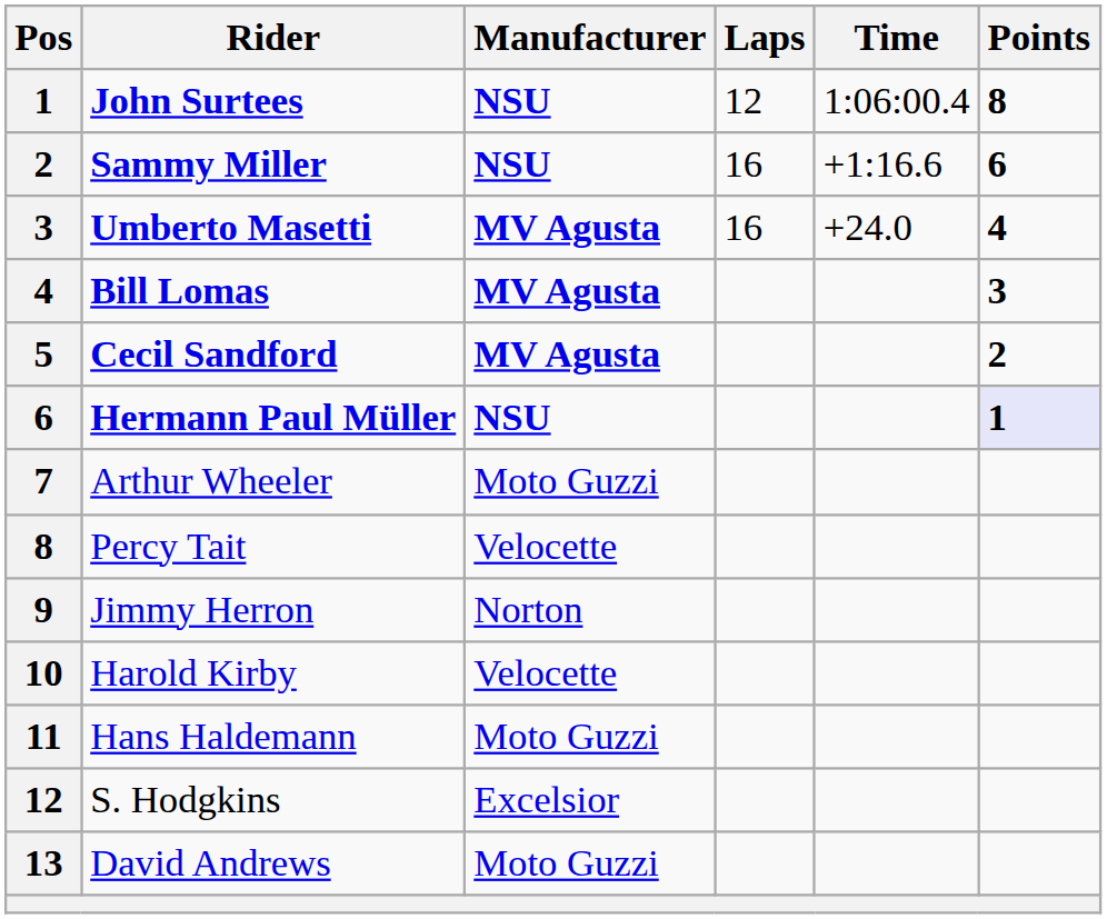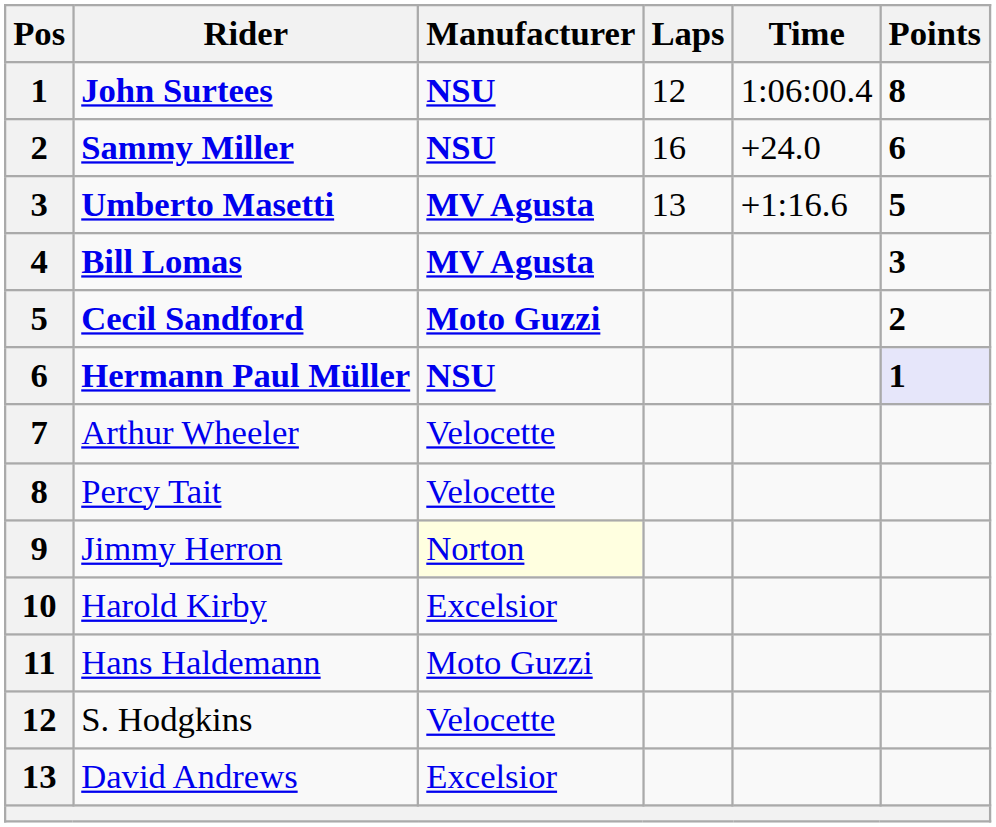 <table class="wikitable" style="font-size: 95%;">
 <tr>
 <th>Pos</th>
 <th>Rider</th>
 <th>Manufacturer</th>
 <th>Laps</th>
 <th>Time</th>
 <th>Points</th>
 </tr>
 <tr>
 <th>1</th>
 <td> <strong><a href='#'>John Surtees</a></strong></td>
 <td><strong><a href='#'>NSU</a></strong></td>
 <td>12</td>
 <td>1:06:00.4</td>
 <td><strong>8</strong></td>
 </tr>
 <tr>
 <th>2</th>
 <td> <strong><a href='#'>Sammy Miller</a></strong></td>
 <td><strong><a href='#'>NSU</a></strong></td>
 <td>16</td>
-<td>+1:16.6</td>
+<td>+24.0</td>
 <td><strong>6</strong></td>
 </tr>
 <tr>
 <th>3</th>
 <td> <strong><a href='#'>Umberto Masetti</a></strong></td>
 <td><strong><a href='#'>MV Agusta</a></strong></td>
-<td>16</td>
-<td>+24.0</td>
-<td><strong>4</strong></td>
+<td>13</td>
+<td>+1:16.6</td>
+<td><strong>5</strong></td>
 </tr>
 <tr>
 <th>4</th>
 <td> <strong><a href='#'>Bill Lomas</a></strong></td>
 <td><strong><a href='#'>MV Agusta</a></strong></td>
 <td></td>
 <td></td>
 <td><strong>3</strong></td>
 </tr>
 <tr>
 <th>5</th>
 <td> <strong><a href='#'>Cecil Sandford</a></strong></td>
-<td><strong><a href='#'>MV Agusta</a></strong></td>
+<td><strong><a href='#'>Moto Guzzi</a></strong></td>
 <td></td>
 <td></td>
 <td><strong>2</strong></td>
 </tr>
 <tr>
 <th>6</th>
 <td> <strong><a href='#'>Hermann Paul Müller</a></strong></td>
 <td><strong><a href='#'>NSU</a></strong></td>
 <td></td>
 <td></td>
 <td style="background: lavender;"><strong>1</strong></td>
 </tr>
 <tr>
 <th>7</th>
 <td> <a href='#'>Arthur Wheeler</a></td>
-<td><a href='#'>Moto Guzzi</a></td>
+<td><a href='#'>Velocette</a></td>
 <td></td>
 <td></td>
 <td></td>
 </tr>
 <tr>
 <th>8</th>
 <td> <a href='#'>Percy Tait</a></td>
 <td><a href='#'>Velocette</a></td>
 <td></td>
 <td></td>
 <td></td>
 </tr>
 <tr>
 <th>9</th>
 <td> <a href='#'>Jimmy Herron</a></td>
-<td><a href='#'>Norton</a></td>
+<td style="background: lightyellow;"><a href='#'>Norton</a></td>
 <td></td>
 <td></td>
 <td></td>
 </tr>
 <tr>
 <th>10</th>
 <td> <a href='#'>Harold Kirby</a></td>
-<td><a href='#'>Velocette</a></td>
+<td><a href='#'>Excelsior</a></td>
 <td></td>
 <td></td>
 <td></td>
 </tr>
 <tr>
 <th>11</th>
 <td> <a href='#'>Hans Haldemann</a></td>
 <td><a href='#'>Moto Guzzi</a></td>
 <td></td>
 <td></td>
 <td></td>
 </tr>
 <tr>
 <th>12</th>
 <td> S. Hodgkins</td>
-<td><a href='#'>Excelsior</a></td>
+<td><a href='#'>Velocette</a></td>
 <td></td>
 <td></td>
 <td></td>
 </tr>
 <tr>
 <th>13</th>
 <td> <a href='#'>David Andrews</a></td>
-<td><a href='#'>Moto Guzzi</a></td>
+<td><a href='#'>Excelsior</a></td>
 <td></td>
 <td></td>
 <td></td>
 </tr>
 <tr>
 <th colspan=6></th>
 </tr>
 </table>
